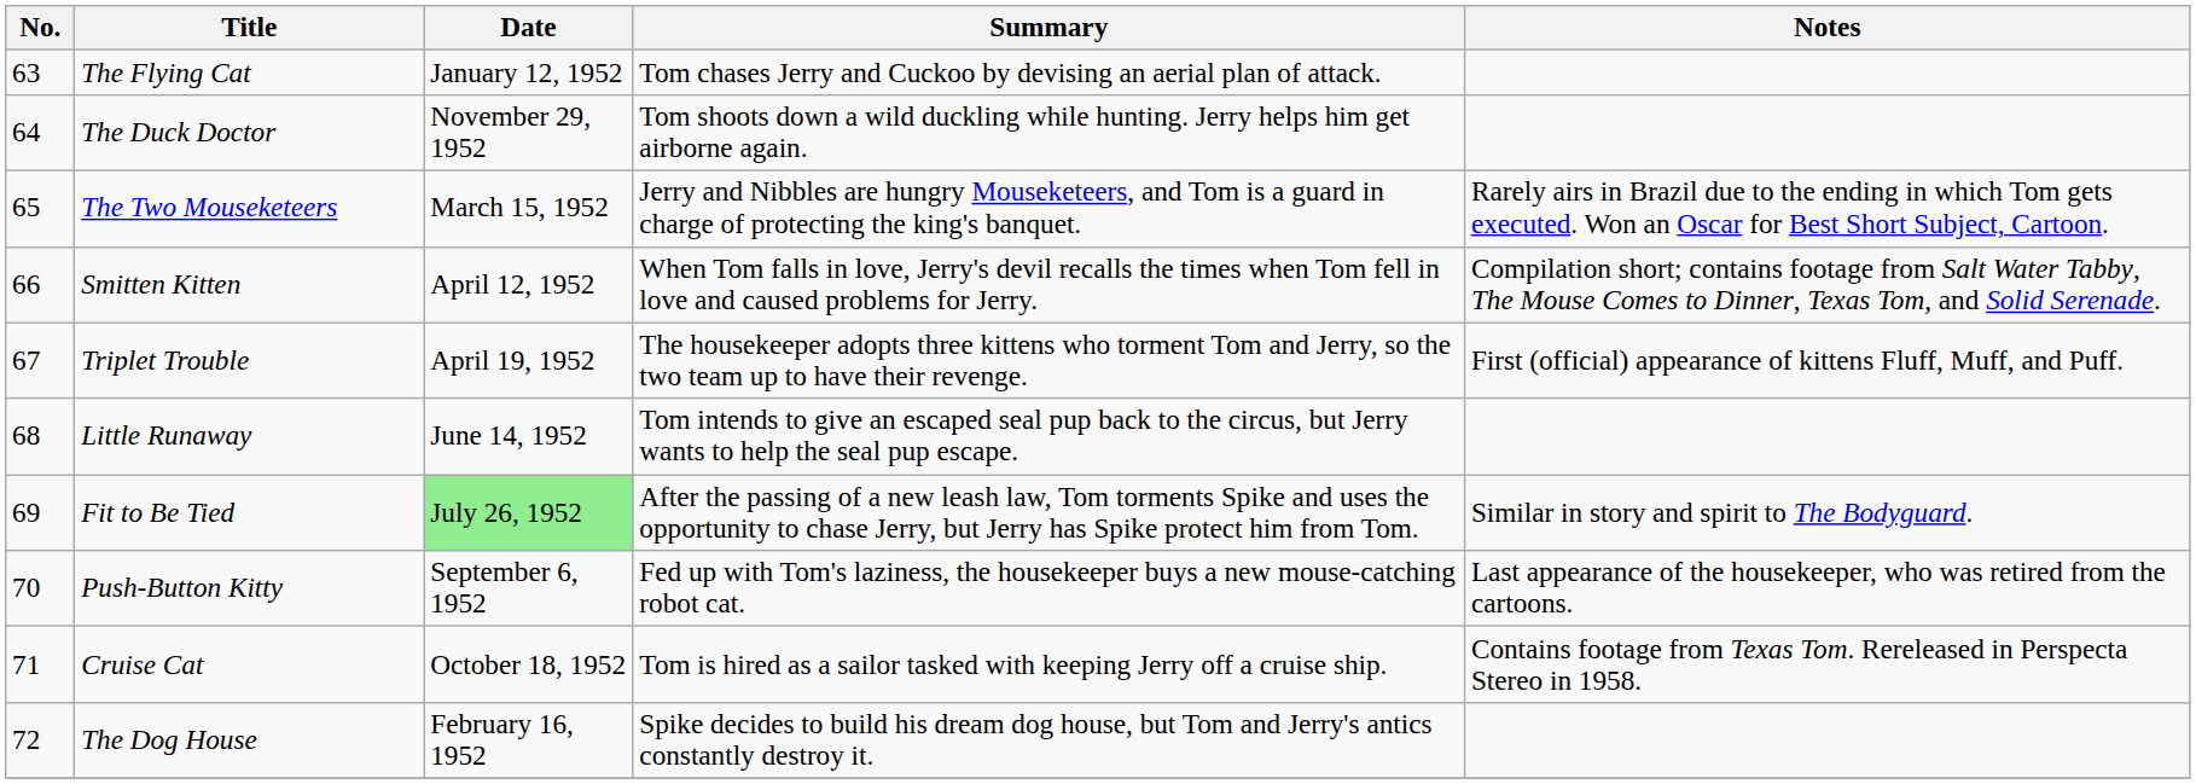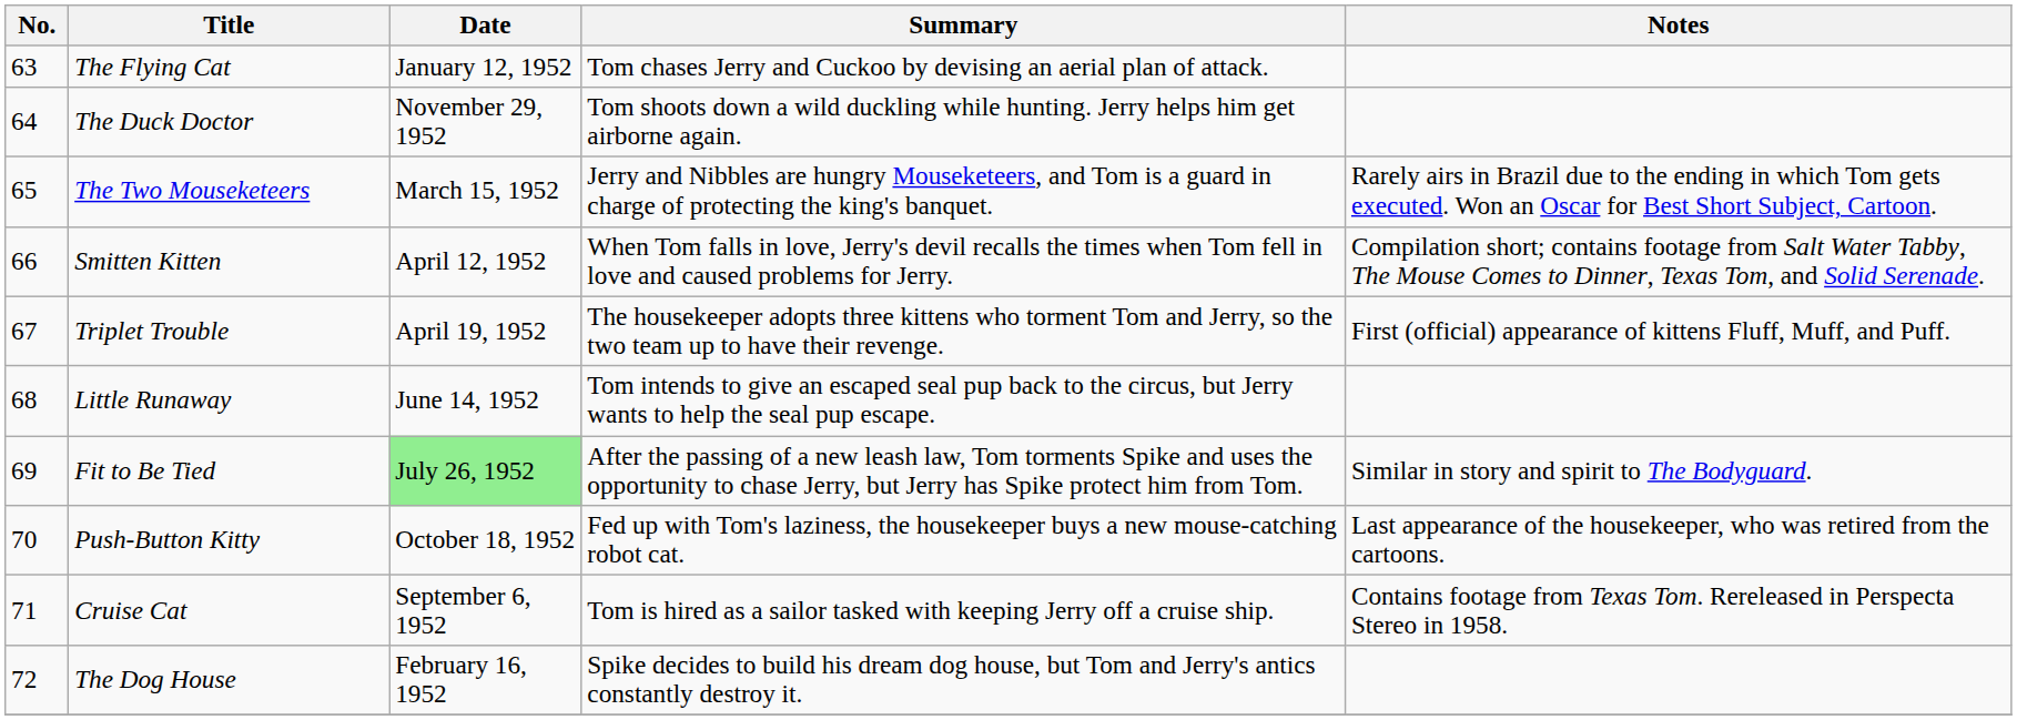 <table class="wikitable">
 <tr>
 <th style="width:2em">No.</th>
 <th style="width:12em">Title</th>
 <th style="width:7em">Date</th>
 <th>Summary</th>
 <th>Notes</th>
 </tr>
 <tr>
 <td>63</td>
 <td><em>The Flying Cat</em></td>
 <td>January 12, 1952</td>
 <td>Tom chases Jerry and Cuckoo by devising an aerial plan of attack.</td>
 <td></td>
 </tr>
 <tr>
 <td>64</td>
 <td><em>The Duck Doctor</em></td>
 <td>November 29, 1952</td>
 <td>Tom shoots down a wild duckling while hunting. Jerry helps him get airborne again.</td>
 <td></td>
 </tr>
 <tr>
 <td>65</td>
 <td><em><a href='#'>The Two Mouseketeers</a></em></td>
 <td>March 15, 1952</td>
 <td>Jerry and Nibbles are hungry <a href='#'>Mouseketeers</a>, and Tom is a guard in charge of protecting the king's banquet.</td>
 <td>Rarely airs in Brazil due to the ending in which Tom gets <a href='#'>executed</a>. Won an <a href='#'>Oscar</a> for <a href='#'>Best Short Subject, Cartoon</a>.</td>
 </tr>
 <tr>
 <td>66</td>
 <td><em>Smitten Kitten</em></td>
 <td>April 12, 1952</td>
 <td>When Tom falls in love, Jerry's devil recalls the times when Tom fell in love and caused problems for Jerry.</td>
 <td>Compilation short; contains footage from <em>Salt Water Tabby</em>, <em>The Mouse Comes to Dinner</em>, <em>Texas Tom</em>, and <em><a href='#'>Solid Serenade</a></em>.</td>
 </tr>
 <tr>
 <td>67</td>
 <td><em>Triplet Trouble</em></td>
 <td>April 19, 1952</td>
 <td>The housekeeper adopts three kittens who torment Tom and Jerry, so the two team up to have their revenge.</td>
 <td>First (official) appearance of kittens Fluff, Muff, and Puff.</td>
 </tr>
 <tr>
 <td>68</td>
 <td><em>Little Runaway</em></td>
 <td>June 14, 1952</td>
 <td>Tom intends to give an escaped seal pup back to the circus, but Jerry wants to help the seal pup escape.</td>
 <td></td>
 </tr>
 <tr>
 <td>69</td>
 <td><em>Fit to Be Tied</em></td>
 <td style="background: lightgreen;">July 26, 1952</td>
 <td>After the passing of a new leash law, Tom torments Spike and uses the opportunity to chase Jerry, but Jerry has Spike protect him from Tom.</td>
 <td>Similar in story and spirit to <em><a href='#'>The Bodyguard</a></em>.</td>
 </tr>
 <tr>
 <td>70</td>
 <td><em>Push-Button Kitty</em></td>
-<td>September 6, 1952</td>
+<td>October 18, 1952</td>
 <td>Fed up with Tom's laziness, the housekeeper buys a new mouse-catching robot cat.</td>
 <td>Last appearance of the housekeeper, who was retired from the cartoons.</td>
 </tr>
 <tr>
 <td>71</td>
 <td><em>Cruise Cat</em></td>
-<td>October 18, 1952</td>
+<td>September 6, 1952</td>
 <td>Tom is hired as a sailor tasked with keeping Jerry off a cruise ship.</td>
 <td>Contains footage from <em>Texas Tom</em>. Rereleased in Perspecta Stereo in 1958.</td>
 </tr>
 <tr>
 <td>72</td>
 <td><em>The Dog House</em></td>
 <td>February 16, 1952</td>
 <td>Spike decides to build his dream dog house, but Tom and Jerry's antics constantly destroy it.</td>
 <td></td>
 </tr>
 <tr>
 </tr>
 </table>
